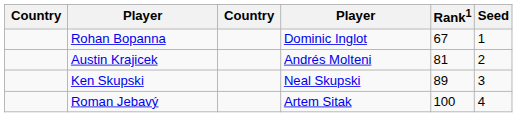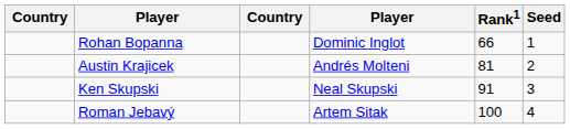 <table class="sortable wikitable">
 <tr>
 <th width="70">Country</th>
 <th width="175">Player</th>
 <th width="70">Country</th>
 <th width="175">Player</th>
 <th>Rank<sup>1</sup></th>
 <th>Seed</th>
 </tr>
 <tr>
 <td></td>
 <td><a href='#'>Rohan Bopanna</a></td>
 <td></td>
 <td><a href='#'>Dominic Inglot</a></td>
-<td>67</td>
+<td>66</td>
 <td>1</td>
 </tr>
 <tr>
 <td></td>
 <td><a href='#'>Austin Krajicek</a></td>
 <td></td>
 <td><a href='#'>Andrés Molteni</a></td>
 <td>81</td>
 <td>2</td>
 </tr>
 <tr>
 <td></td>
 <td><a href='#'>Ken Skupski</a></td>
 <td></td>
 <td><a href='#'>Neal Skupski</a></td>
-<td>89</td>
+<td>91</td>
 <td>3</td>
 </tr>
 <tr>
 <td></td>
 <td><a href='#'>Roman Jebavý</a></td>
 <td></td>
 <td><a href='#'>Artem Sitak</a></td>
 <td>100</td>
 <td>4</td>
 </tr>
 </table>
